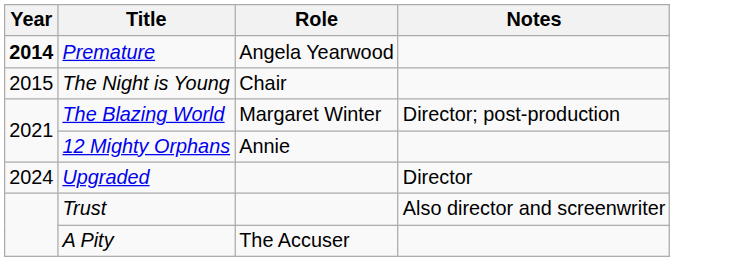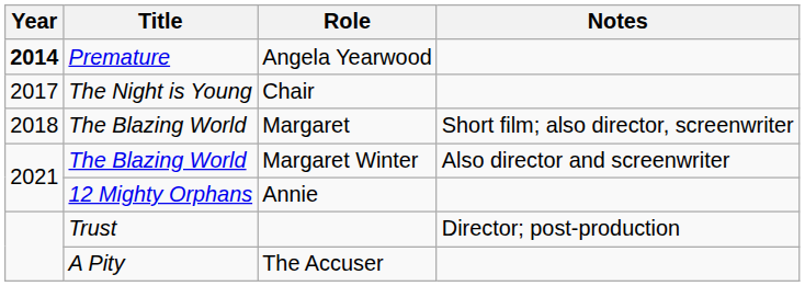 <table class="wikitable sortable">
 <tr>
 <th>Year</th>
 <th>Title</th>
 <th>Role</th>
 <th class="unsortable">Notes</th>
 </tr>
 <tr>
 <td><strong>2014</strong></td>
 <td><em><a href='#'>Premature</a></em></td>
 <td>Angela Yearwood</td>
 <td></td>
 </tr>
 <tr>
-<td>2015</td>
+<td>2017</td>
 <td><em>The Night is Young</em></td>
 <td>Chair</td>
 <td></td>
 </tr>
 <tr>
+<td>2018</td>
+<td><em>The Blazing World</em></td>
+<td>Margaret</td>
+<td>Short film; also director, screenwriter</td>
+</tr>
+<tr>
 <td rowspan="2">2021</td>
 <td><em><a href='#'>The Blazing World</a></em></td>
 <td>Margaret Winter</td>
-<td>Director; post-production</td>
+<td>Also director and screenwriter</td>
 </tr>
 <tr>
 <td><em><a href='#'>12 Mighty Orphans</a></em></td>
 <td>Annie</td>
 <td></td>
 </tr>
 <tr>
-<td>2024</td>
-<td><em><a href='#'>Upgraded</a></em></td>
-<td></td>
-<td>Director</td>
-</tr>
-<tr>
 <td rowspan="2"></td>
 <td><em>Trust</em></td>
 <td></td>
-<td>Also director and screenwriter</td>
+<td>Director; post-production</td>
 </tr>
 <tr>
 <td><em>A Pity</em></td>
 <td>The Accuser</td>
 <td></td>
 </tr>
 </table>
